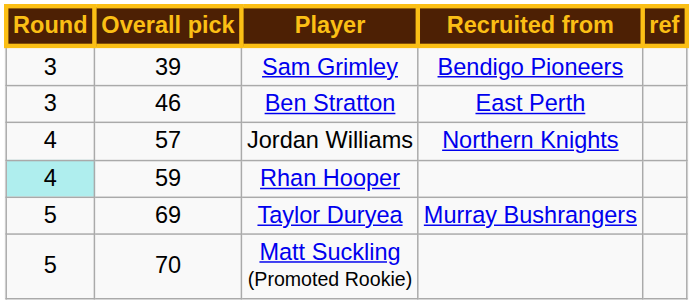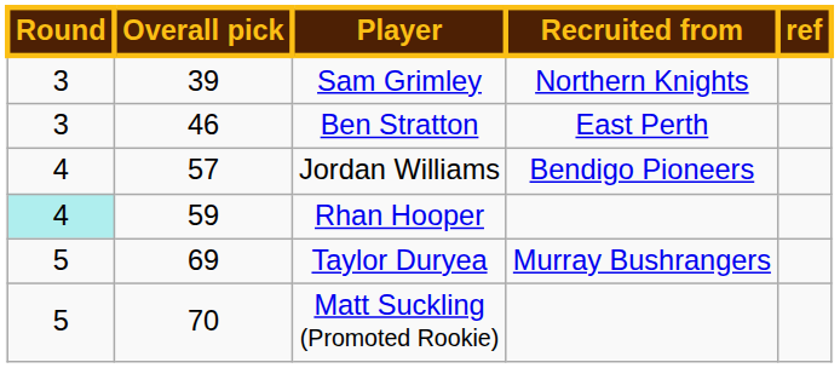 <table class="wikitable" style="text-align:center">
 <tr>
 <th style="background:#4D2004; color:#FBBF15; border: solid #FBBF15">Round</th>
 <th style="background:#4D2004; color:#FBBF15; border: solid #FBBF15">Overall pick</th>
 <th style="background:#4D2004; color:#FBBF15; border: solid #FBBF15">Player</th>
 <th style="background:#4D2004; color:#FBBF15; border: solid #FBBF15">Recruited from</th>
 <th style="background:#4D2004; color:#FBBF15; border: solid #FBBF15">ref</th>
 </tr>
 <tr>
 <td>3</td>
 <td>39</td>
 <td><a href='#'>Sam Grimley</a></td>
-<td><a href='#'>Bendigo Pioneers</a></td>
+<td><a href='#'>Northern Knights</a></td>
 <td></td>
 </tr>
 <tr>
 <td>3</td>
 <td>46</td>
 <td><a href='#'>Ben Stratton</a></td>
 <td><a href='#'>East Perth</a></td>
 <td></td>
 </tr>
 <tr>
 <td>4</td>
 <td>57</td>
 <td>Jordan Williams</td>
-<td><a href='#'>Northern Knights</a></td>
+<td><a href='#'>Bendigo Pioneers</a></td>
 <td></td>
 </tr>
 <tr>
 <td style="background: paleturquoise;">4</td>
 <td>59</td>
 <td><a href='#'>Rhan Hooper</a></td>
 <td></td>
 <td></td>
 </tr>
 <tr>
 <td>5</td>
 <td>69</td>
 <td><a href='#'>Taylor Duryea</a></td>
 <td><a href='#'>Murray Bushrangers</a></td>
 <td></td>
 </tr>
 <tr>
 <td>5</td>
 <td>70</td>
 <td><a href='#'>Matt Suckling</a><br><small>(Promoted Rookie)</small></td>
 <td></td>
 <td></td>
 </tr>
 </table>
